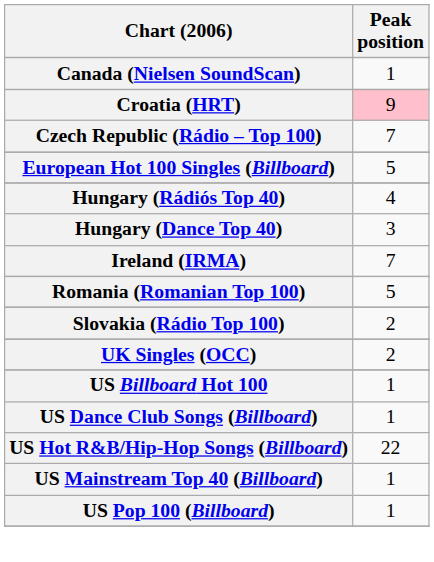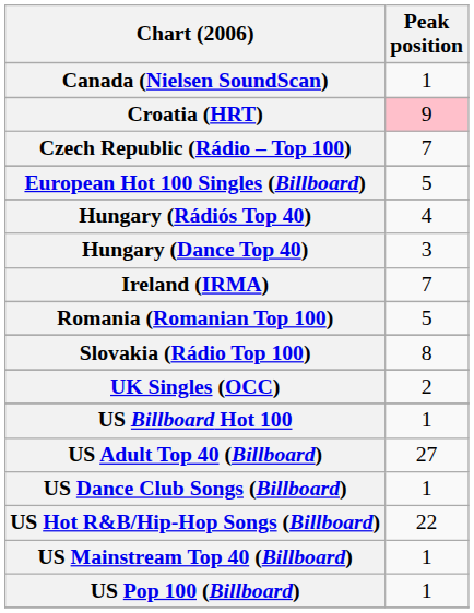 <table class="wikitable sortable plainrowheaders">
 <tr>
 <th>Chart (2006)</th>
 <th>Peak<br>position</th>
 </tr>
 <tr>
 </tr>
 <tr>
 </tr>
 <tr>
 </tr>
 <tr>
 </tr>
 <tr>
 </tr>
 <tr>
 <th scope="row">Canada (<a href='#'>Nielsen SoundScan</a>)</th>
 <td align="center">1</td>
 </tr>
 <tr>
 </tr>
 <tr>
 </tr>
 <tr>
 </tr>
 <tr>
 <th scope="row">Croatia (<a href='#'>HRT</a>)</th>
 <td align="center" style="background: pink;">9</td>
 </tr>
 <tr>
 <th scope="row">Czech Republic (<a href='#'>Rádio – Top 100</a>)</th>
 <td align="center">7</td>
 </tr>
 <tr>
 </tr>
 <tr>
 <th scope="row"><a href='#'>European Hot 100 Singles</a> (<em><a href='#'>Billboard</a></em>)</th>
 <td align="center">5</td>
 </tr>
 <tr>
 </tr>
 <tr>
 </tr>
 <tr>
 </tr>
 <tr>
 <th scope="row">Hungary (<a href='#'>Rádiós Top 40</a>)</th>
 <td align="center">4</td>
 </tr>
 <tr>
 <th scope="row">Hungary (<a href='#'>Dance Top 40</a>)</th>
 <td align="center">3</td>
 </tr>
 <tr>
 <th scope="row">Ireland (<a href='#'>IRMA</a>)</th>
 <td align="center">7</td>
 </tr>
 <tr>
 </tr>
 <tr>
 </tr>
 <tr>
 </tr>
 <tr>
 </tr>
 <tr>
 </tr>
 <tr>
 <th scope="row">Romania (<a href='#'>Romanian Top 100</a>)</th>
 <td style="text-align:center;">5</td>
 </tr>
 <tr>
 </tr>
 <tr>
 <th scope="row">Slovakia (<a href='#'>Rádio Top 100</a>)</th>
-<td align="center">2</td>
+<td align="center">8</td>
 </tr>
 <tr>
 </tr>
 <tr>
 </tr>
 <tr>
 <th scope="row"><a href='#'>UK Singles</a> (<a href='#'>OCC</a>)</th>
 <td align="center">2</td>
 </tr>
 <tr>
 </tr>
 <tr>
 <th scope="row">US <a href='#'><em>Billboard</em> Hot 100</a></th>
 <td align="center">1</td>
+</tr>
+<tr>
+<th scope="row">US <a href='#'>Adult Top 40</a> (<em><a href='#'>Billboard</a></em>)</th>
+<td align="center">27</td>
 </tr>
 <tr>
 <th scope="row">US <a href='#'>Dance Club Songs</a> (<em><a href='#'>Billboard</a></em>)</th>
 <td align="center">1</td>
 </tr>
 <tr>
 <th scope="row">US <a href='#'>Hot R&B/Hip-Hop Songs</a> (<em><a href='#'>Billboard</a></em>)</th>
 <td align="center">22</td>
 </tr>
 <tr>
 <th scope="row">US <a href='#'>Mainstream Top 40</a> (<em><a href='#'>Billboard</a></em>)</th>
 <td align="center">1</td>
 </tr>
 <tr>
 <th scope="row">US <a href='#'>Pop 100</a> (<em><a href='#'>Billboard</a></em>)</th>
 <td align="center">1</td>
 </tr>
 <tr>
 </tr>
 </table>
